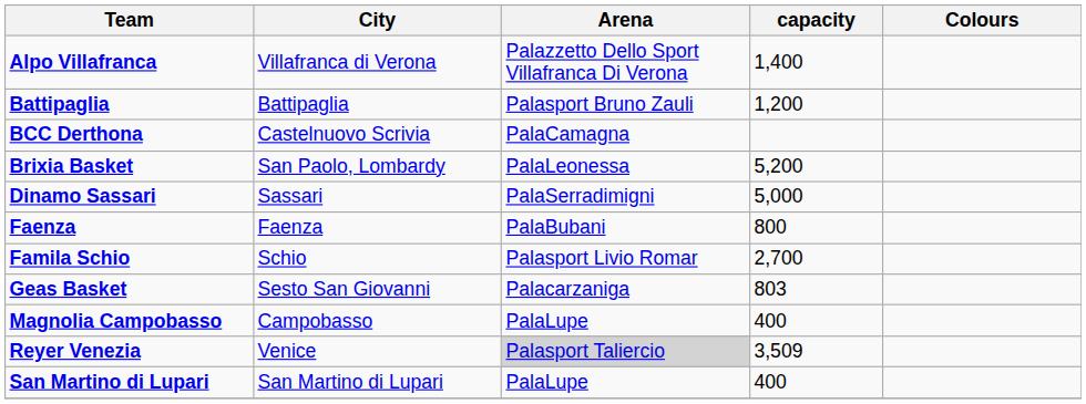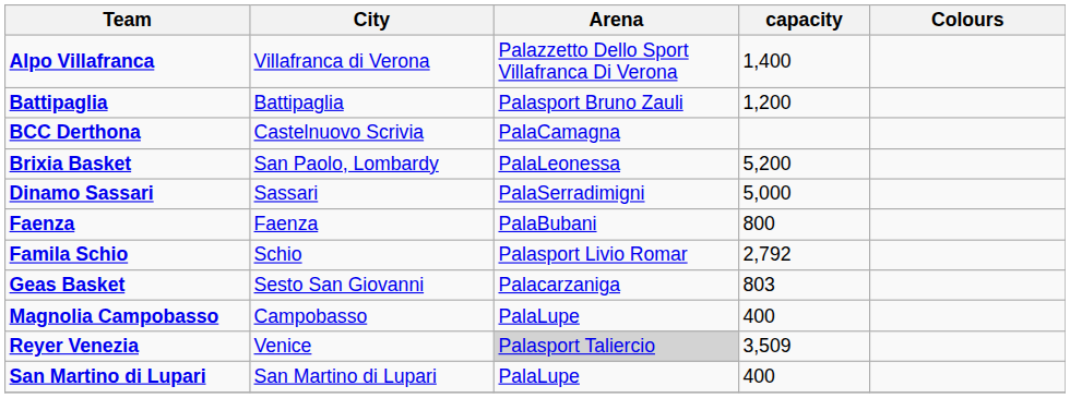 <table class="wikitable" style="width:100%; text-align:left">
 <tr>
 <th style="width:15%">Team</th>
 <th style="width:15%">City</th>
 <th style="width:15%">Arena</th>
 <th style="width:8%">capacity</th>
 <th style="width:12%">Colours</th>
 </tr>
 <tr>
 <td><strong><a href='#'>Alpo Villafranca</a></strong></td>
 <td><a href='#'>Villafranca di Verona</a></td>
 <td><a href='#'>Palazzetto Dello Sport Villafranca Di Verona</a></td>
 <td>1,400</td>
 <td> </td>
 </tr>
 <tr>
 <td><strong><a href='#'>Battipaglia</a></strong></td>
 <td><a href='#'>Battipaglia</a></td>
 <td><a href='#'>Palasport Bruno Zauli</a></td>
 <td>1,200</td>
 <td> </td>
 </tr>
 <tr>
 <td><strong><a href='#'>BCC Derthona</a></strong></td>
 <td><a href='#'>Castelnuovo Scrivia</a></td>
 <td><a href='#'>PalaCamagna</a></td>
 <td></td>
 <td> </td>
 </tr>
 <tr>
 <td><strong><a href='#'>Brixia Basket</a></strong></td>
 <td><a href='#'>San Paolo, Lombardy</a></td>
 <td><a href='#'>PalaLeonessa</a></td>
 <td>5,200</td>
 <td> </td>
 </tr>
 <tr>
 <td><strong><a href='#'>Dinamo Sassari</a></strong></td>
 <td><a href='#'>Sassari</a></td>
 <td><a href='#'>PalaSerradimigni</a></td>
 <td>5,000</td>
 <td> </td>
 </tr>
 <tr>
 <td><strong><a href='#'>Faenza</a></strong></td>
 <td><a href='#'>Faenza</a></td>
 <td><a href='#'>PalaBubani</a></td>
 <td>800</td>
 <td> </td>
 </tr>
 <tr>
 <td><strong><a href='#'>Famila Schio</a></strong></td>
 <td><a href='#'>Schio</a></td>
 <td><a href='#'>Palasport Livio Romar</a></td>
-<td>2,700</td>
+<td>2,792</td>
 <td> </td>
 </tr>
 <tr>
 <td><strong><a href='#'>Geas Basket</a></strong></td>
 <td><a href='#'>Sesto San Giovanni</a></td>
 <td><a href='#'>Palacarzaniga</a></td>
 <td>803</td>
 <td>  </td>
 </tr>
 <tr>
 <td><strong><a href='#'>Magnolia Campobasso</a></strong></td>
 <td><a href='#'>Campobasso</a></td>
 <td><a href='#'>PalaLupe</a></td>
 <td>400</td>
 <td> </td>
 </tr>
 <tr>
 <td><strong><a href='#'>Reyer Venezia</a></strong></td>
 <td><a href='#'>Venice</a></td>
 <td style="background: lightgrey;"><a href='#'>Palasport Taliercio</a></td>
 <td>3,509</td>
 <td>  </td>
 </tr>
 <tr>
 <td><strong><a href='#'>San Martino di Lupari</a></strong></td>
 <td><a href='#'>San Martino di Lupari</a></td>
 <td><a href='#'>PalaLupe</a></td>
 <td>400</td>
 <td> </td>
 </tr>
 <tr>
 </tr>
 </table>
